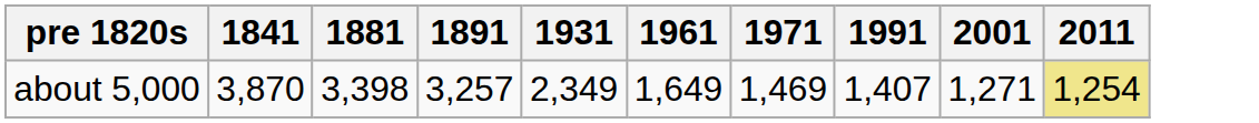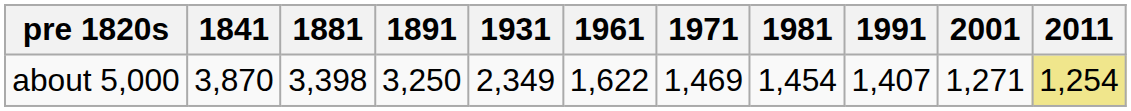 <table class="wikitable">
 <tr>
 <th>pre 1820s</th>
 <th>1841</th>
 <th>1881</th>
 <th>1891</th>
 <th>1931</th>
 <th>1961</th>
 <th>1971</th>
+<th>1981</th>
 <th>1991</th>
 <th>2001</th>
 <th>2011</th>
 </tr>
 <tr>
 <td>about 5,000</td>
 <td>3,870</td>
 <td>3,398</td>
-<td>3,257</td>
+<td>3,250</td>
 <td>2,349</td>
-<td>1,649</td>
+<td>1,622</td>
 <td>1,469</td>
+<td>1,454</td>
 <td>1,407</td>
 <td>1,271</td>
 <td style="background: khaki;">1,254</td>
 </tr>
 </table>
